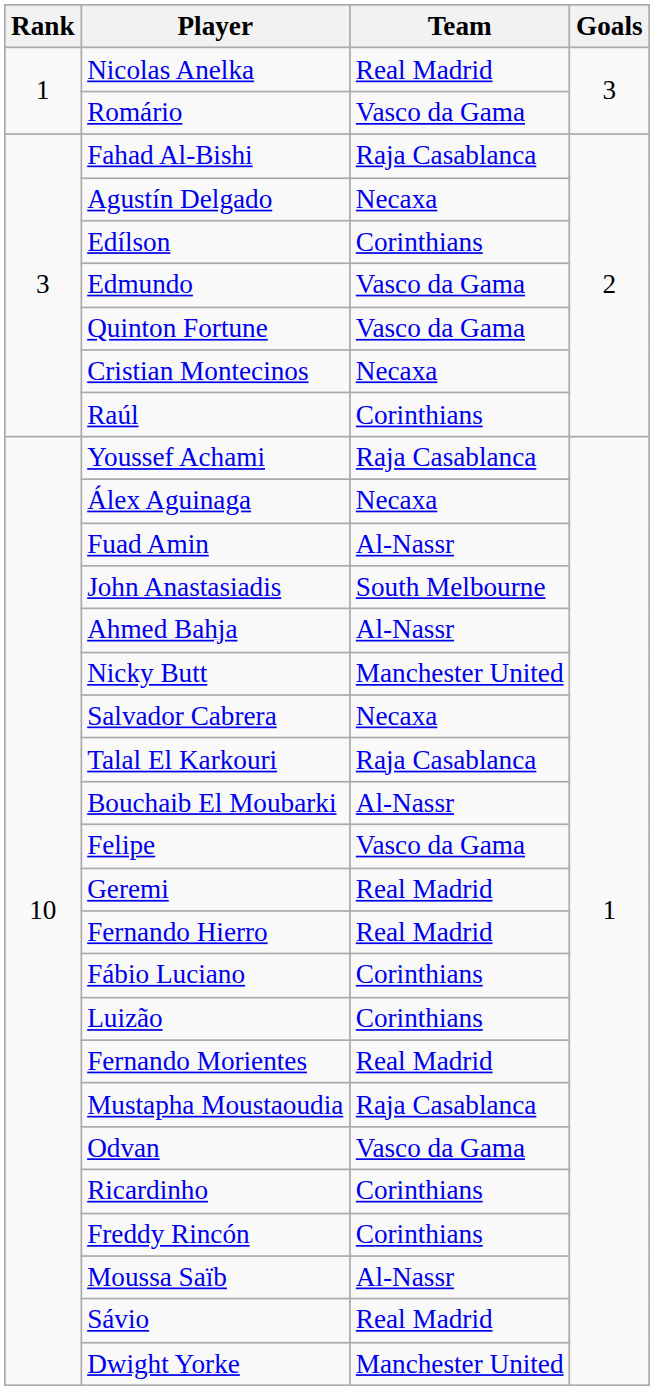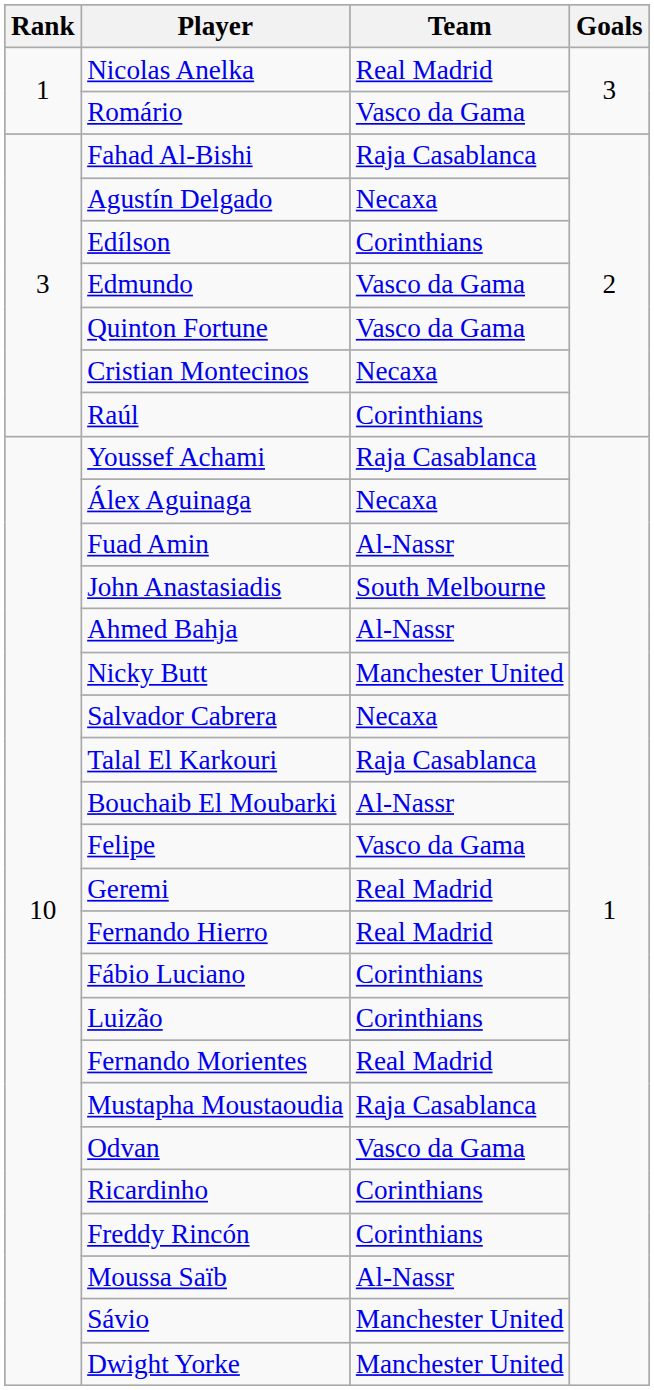 <table class="wikitable" style="text-align:center">
 <tr>
 <th>Rank</th>
 <th>Player</th>
 <th>Team</th>
 <th>Goals</th>
 </tr>
 <tr>
 <td rowspan=2>1</td>
 <td style="text-align:left"> <a href='#'>Nicolas Anelka</a></td>
 <td style="text-align:left"> <a href='#'>Real Madrid</a></td>
 <td rowspan=2>3</td>
 </tr>
 <tr>
 <td style="text-align:left"> <a href='#'>Romário</a></td>
 <td style="text-align:left"> <a href='#'>Vasco da Gama</a></td>
 </tr>
 <tr>
 <td rowspan=7>3</td>
 <td style="text-align:left"> <a href='#'>Fahad Al-Bishi</a></td>
 <td style="text-align:left"> <a href='#'>Raja Casablanca</a></td>
 <td rowspan=7>2</td>
 </tr>
 <tr>
 <td style="text-align:left"> <a href='#'>Agustín Delgado</a></td>
 <td style="text-align:left"> <a href='#'>Necaxa</a></td>
 </tr>
 <tr>
 <td style="text-align:left"> <a href='#'>Edílson</a></td>
 <td style="text-align:left"> <a href='#'>Corinthians</a></td>
 </tr>
 <tr>
 <td style="text-align:left"> <a href='#'>Edmundo</a></td>
 <td style="text-align:left"> <a href='#'>Vasco da Gama</a></td>
 </tr>
 <tr>
 <td style="text-align:left"> <a href='#'>Quinton Fortune</a></td>
 <td style="text-align:left"> <a href='#'>Vasco da Gama</a></td>
 </tr>
 <tr>
 <td style="text-align:left"> <a href='#'>Cristian Montecinos</a></td>
 <td style="text-align:left"> <a href='#'>Necaxa</a></td>
 </tr>
 <tr>
 <td style="text-align:left"> <a href='#'>Raúl</a></td>
 <td style="text-align:left"> <a href='#'>Corinthians</a></td>
 </tr>
 <tr>
 <td rowspan=22>10</td>
 <td style="text-align:left"> <a href='#'>Youssef Achami</a></td>
 <td style="text-align:left"> <a href='#'>Raja Casablanca</a></td>
 <td rowspan=22>1</td>
 </tr>
 <tr>
 <td style="text-align:left"> <a href='#'>Álex Aguinaga</a></td>
 <td style="text-align:left"> <a href='#'>Necaxa</a></td>
 </tr>
 <tr>
 <td style="text-align:left"> <a href='#'>Fuad Amin</a></td>
 <td style="text-align:left"> <a href='#'>Al-Nassr</a></td>
 </tr>
 <tr>
 <td style="text-align:left"> <a href='#'>John Anastasiadis</a></td>
 <td style="text-align:left"> <a href='#'>South Melbourne</a></td>
 </tr>
 <tr>
 <td style="text-align:left"> <a href='#'>Ahmed Bahja</a></td>
 <td style="text-align:left"> <a href='#'>Al-Nassr</a></td>
 </tr>
 <tr>
 <td style="text-align:left"> <a href='#'>Nicky Butt</a></td>
 <td style="text-align:left"> <a href='#'>Manchester United</a></td>
 </tr>
 <tr>
 <td style="text-align:left"> <a href='#'>Salvador Cabrera</a></td>
 <td style="text-align:left"> <a href='#'>Necaxa</a></td>
 </tr>
 <tr>
 <td style="text-align:left"> <a href='#'>Talal El Karkouri</a></td>
 <td style="text-align:left"> <a href='#'>Raja Casablanca</a></td>
 </tr>
 <tr>
 <td style="text-align:left"> <a href='#'>Bouchaib El Moubarki</a></td>
 <td style="text-align:left"> <a href='#'>Al-Nassr</a></td>
 </tr>
 <tr>
 <td style="text-align:left"> <a href='#'>Felipe</a></td>
 <td style="text-align:left"> <a href='#'>Vasco da Gama</a></td>
 </tr>
 <tr>
 <td style="text-align:left"> <a href='#'>Geremi</a></td>
 <td style="text-align:left"> <a href='#'>Real Madrid</a></td>
 </tr>
 <tr>
 <td style="text-align:left"> <a href='#'>Fernando Hierro</a></td>
 <td style="text-align:left"> <a href='#'>Real Madrid</a></td>
 </tr>
 <tr>
 <td style="text-align:left"> <a href='#'>Fábio Luciano</a></td>
 <td style="text-align:left"> <a href='#'>Corinthians</a></td>
 </tr>
 <tr>
 <td style="text-align:left"> <a href='#'>Luizão</a></td>
 <td style="text-align:left"> <a href='#'>Corinthians</a></td>
 </tr>
 <tr>
 <td style="text-align:left"> <a href='#'>Fernando Morientes</a></td>
 <td style="text-align:left"> <a href='#'>Real Madrid</a></td>
 </tr>
 <tr>
 <td style="text-align:left"> <a href='#'>Mustapha Moustaoudia</a></td>
 <td style="text-align:left"> <a href='#'>Raja Casablanca</a></td>
 </tr>
 <tr>
 <td style="text-align:left"> <a href='#'>Odvan</a></td>
 <td style="text-align:left"> <a href='#'>Vasco da Gama</a></td>
 </tr>
 <tr>
 <td style="text-align:left"> <a href='#'>Ricardinho</a></td>
 <td style="text-align:left"> <a href='#'>Corinthians</a></td>
 </tr>
 <tr>
 <td style="text-align:left"> <a href='#'>Freddy Rincón</a></td>
 <td style="text-align:left"> <a href='#'>Corinthians</a></td>
 </tr>
 <tr>
 <td style="text-align:left"> <a href='#'>Moussa Saïb</a></td>
 <td style="text-align:left"> <a href='#'>Al-Nassr</a></td>
 </tr>
 <tr>
 <td style="text-align:left"> <a href='#'>Sávio</a></td>
-<td style="text-align:left"> <a href='#'>Real Madrid</a></td>
+<td style="text-align:left"> <a href='#'>Manchester United</a></td>
 </tr>
 <tr>
 <td style="text-align:left"> <a href='#'>Dwight Yorke</a></td>
 <td style="text-align:left"> <a href='#'>Manchester United</a></td>
 </tr>
 </table>
